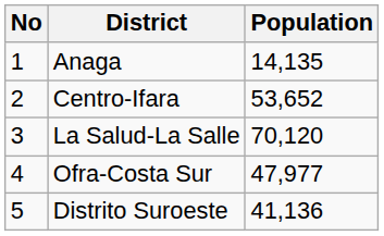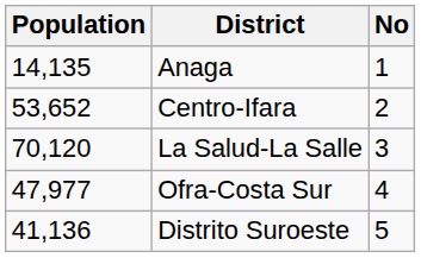 <table class="wikitable sortable">
 <tr>
+<th>Population</th>
+<th>District</th>
 <th>No</th>
-<th>District</th>
-<th>Population</th>
 </tr>
 <tr>
+<td>14,135</td>
+<td>Anaga</td>
 <td>1</td>
-<td>Anaga</td>
-<td>14,135</td>
 </tr>
 <tr>
+<td>53,652</td>
+<td>Centro-Ifara</td>
 <td>2</td>
-<td>Centro-Ifara</td>
-<td>53,652</td>
 </tr>
 <tr>
+<td>70,120</td>
+<td>La Salud-La Salle</td>
 <td>3</td>
-<td>La Salud-La Salle</td>
-<td>70,120</td>
 </tr>
 <tr>
+<td>47,977</td>
+<td>Ofra-Costa Sur</td>
 <td>4</td>
-<td>Ofra-Costa Sur</td>
-<td>47,977</td>
 </tr>
 <tr>
+<td>41,136</td>
+<td>Distrito Suroeste</td>
 <td>5</td>
-<td>Distrito Suroeste</td>
-<td>41,136</td>
 </tr>
 </table>
